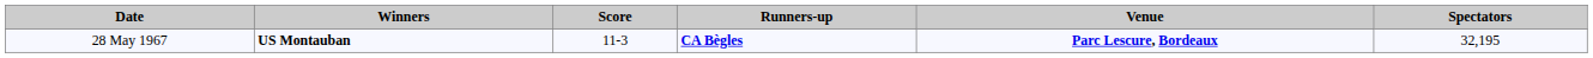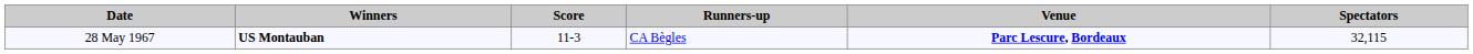 <table bgcolor="#f7f8ff" cellpadding="4" width="90%" cellspacing="0" border="1" style="font-size: 100%; border: grey solid 1px; border-collapse: collapse;">
 <tr bgcolor="#CCCCCC">
 <td align=center><strong>Date</strong></td>
 <td align=center><strong>Winners</strong></td>
 <td align=center><strong>Score</strong></td>
 <td align=center><strong>Runners-up</strong></td>
 <td align=center><strong>Venue</strong></td>
 <td align=center><strong>Spectators</strong></td>
 </tr>
 <tr>
 <td align=center>28 May 1967</td>
 <td><strong>US Montauban</strong></td>
 <td align=center>11-3</td>
-<td><strong><a href='#'>CA Bègles</a></strong></td>
+<td><a href='#'>CA Bègles</a></td>
 <td align=center><strong><a href='#'>Parc Lescure</a>, <a href='#'>Bordeaux</a></strong></td>
-<td align=center>32,195</td>
+<td align=center>32,115</td>
 </tr>
 </table>
